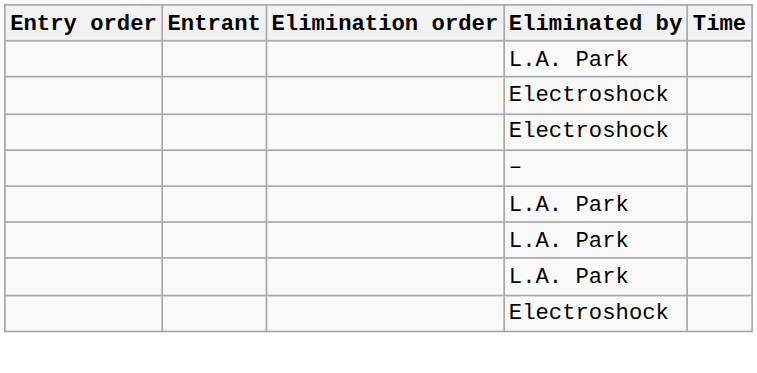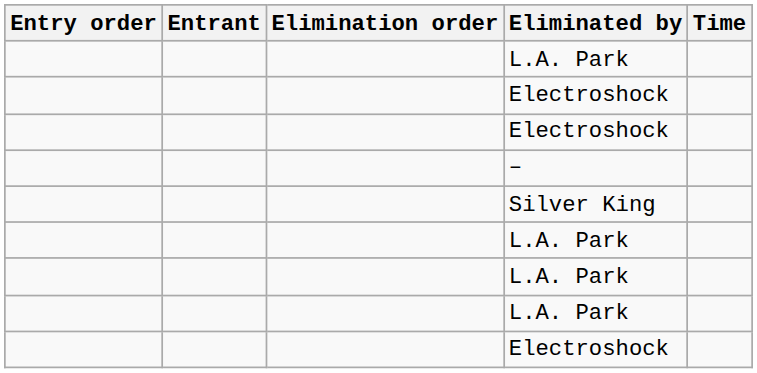 <table class="wikitable sortable">
 <tr>
 <th>Entry order</th>
 <th>Entrant</th>
 <th>Elimination order</th>
 <th>Eliminated by</th>
 <th>Time</th>
 </tr>
 <tr>
 <td></td>
 <td></td>
 <td></td>
 <td>L.A. Park</td>
 <td></td>
 </tr>
 <tr>
 <td></td>
 <td></td>
 <td></td>
 <td>Electroshock</td>
 <td></td>
 </tr>
 <tr>
 <td></td>
 <td></td>
 <td></td>
 <td>Electroshock</td>
 <td></td>
 </tr>
 <tr>
 <td></td>
 <td></td>
 <td></td>
 <td>–</td>
 <td></td>
 </tr>
 <tr>
 <td></td>
 <td></td>
 <td></td>
+<td>Silver King</td>
+<td></td>
+</tr>
+<tr>
+<td></td>
+<td></td>
+<td></td>
 <td>L.A. Park</td>
 <td></td>
 </tr>
 <tr>
 <td></td>
 <td></td>
 <td></td>
 <td>L.A. Park</td>
 <td></td>
 </tr>
 <tr>
 <td></td>
 <td></td>
 <td></td>
 <td>L.A. Park</td>
 <td></td>
 </tr>
 <tr>
 <td></td>
 <td></td>
 <td></td>
 <td>Electroshock</td>
 <td></td>
 </tr>
 </table>
